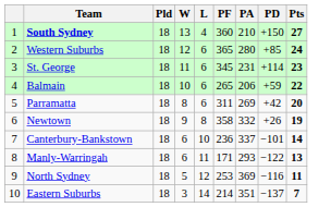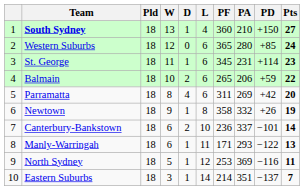 <table class="wikitable" style="text-align:center;">
 <tr>
 <th width="20"></th>
 <th width="175">Team</th>
 <th width="20">Pld</th>
 <th width="20">W</th>
+<th width="20">D</th>
 <th width="20">L</th>
 <th width="20">PF</th>
 <th width="20">PA</th>
 <th width="20">PD</th>
 <th width="20">Pts</th>
 </tr>
 <tr style="background: #ccffcc;">
 <td>1</td>
 <td style="text-align:left;"><strong> <a href='#'>South Sydney</a></strong></td>
 <td>18</td>
 <td>13</td>
+<td>1</td>
 <td>4</td>
 <td>360</td>
 <td>210</td>
 <td>+150</td>
 <td><strong>27</strong></td>
 </tr>
 <tr style="background: #ccffcc;">
 <td>2</td>
 <td style="text-align:left;"> <a href='#'>Western Suburbs</a></td>
 <td>18</td>
 <td>12</td>
+<td>0</td>
 <td>6</td>
 <td>365</td>
 <td>280</td>
 <td>+85</td>
 <td><strong>24</strong></td>
 </tr>
 <tr style="background: #ccffcc;">
 <td>3</td>
 <td style="text-align:left;"> <a href='#'>St. George</a></td>
 <td>18</td>
 <td>11</td>
+<td>1</td>
 <td>6</td>
 <td>345</td>
 <td>231</td>
 <td>+114</td>
 <td><strong>23</strong></td>
 </tr>
 <tr style="background: #ccffcc;">
 <td>4</td>
 <td style="text-align:left;"> <a href='#'>Balmain</a></td>
 <td>18</td>
 <td>10</td>
+<td>2</td>
 <td>6</td>
 <td>265</td>
 <td>206</td>
 <td>+59</td>
 <td><strong>22</strong></td>
 </tr>
 <tr>
 <td>5</td>
 <td style="text-align:left;"> <a href='#'>Parramatta</a></td>
 <td>18</td>
 <td>8</td>
+<td>4</td>
 <td>6</td>
 <td>311</td>
 <td>269</td>
 <td>+42</td>
 <td><strong>20</strong></td>
 </tr>
 <tr>
 <td>6</td>
 <td style="text-align:left;"> <a href='#'>Newtown</a></td>
 <td>18</td>
 <td>9</td>
+<td>1</td>
 <td>8</td>
 <td>358</td>
 <td>332</td>
 <td>+26</td>
 <td><strong>19</strong></td>
 </tr>
 <tr>
 <td>7</td>
 <td style="text-align:left;"> <a href='#'>Canterbury-Bankstown</a></td>
 <td>18</td>
 <td>6</td>
+<td>2</td>
 <td>10</td>
 <td>236</td>
 <td>337</td>
 <td>−101</td>
 <td><strong>14</strong></td>
 </tr>
 <tr>
 <td>8</td>
 <td style="text-align:left;"> <a href='#'>Manly-Warringah</a></td>
 <td>18</td>
 <td>6</td>
+<td>1</td>
 <td>11</td>
 <td>171</td>
 <td>293</td>
 <td>−122</td>
 <td><strong>13</strong></td>
 </tr>
 <tr>
 <td>9</td>
 <td style="text-align:left;"> <a href='#'>North Sydney</a></td>
 <td>18</td>
 <td>5</td>
+<td>1</td>
 <td>12</td>
 <td>253</td>
 <td>369</td>
 <td>−116</td>
 <td><strong>11</strong></td>
 </tr>
 <tr>
 <td>10</td>
 <td style="text-align:left;"> <a href='#'>Eastern Suburbs</a></td>
 <td>18</td>
 <td>3</td>
+<td>1</td>
 <td>14</td>
 <td>214</td>
 <td>351</td>
 <td>−137</td>
 <td><strong>7</strong></td>
 </tr>
 </table>
